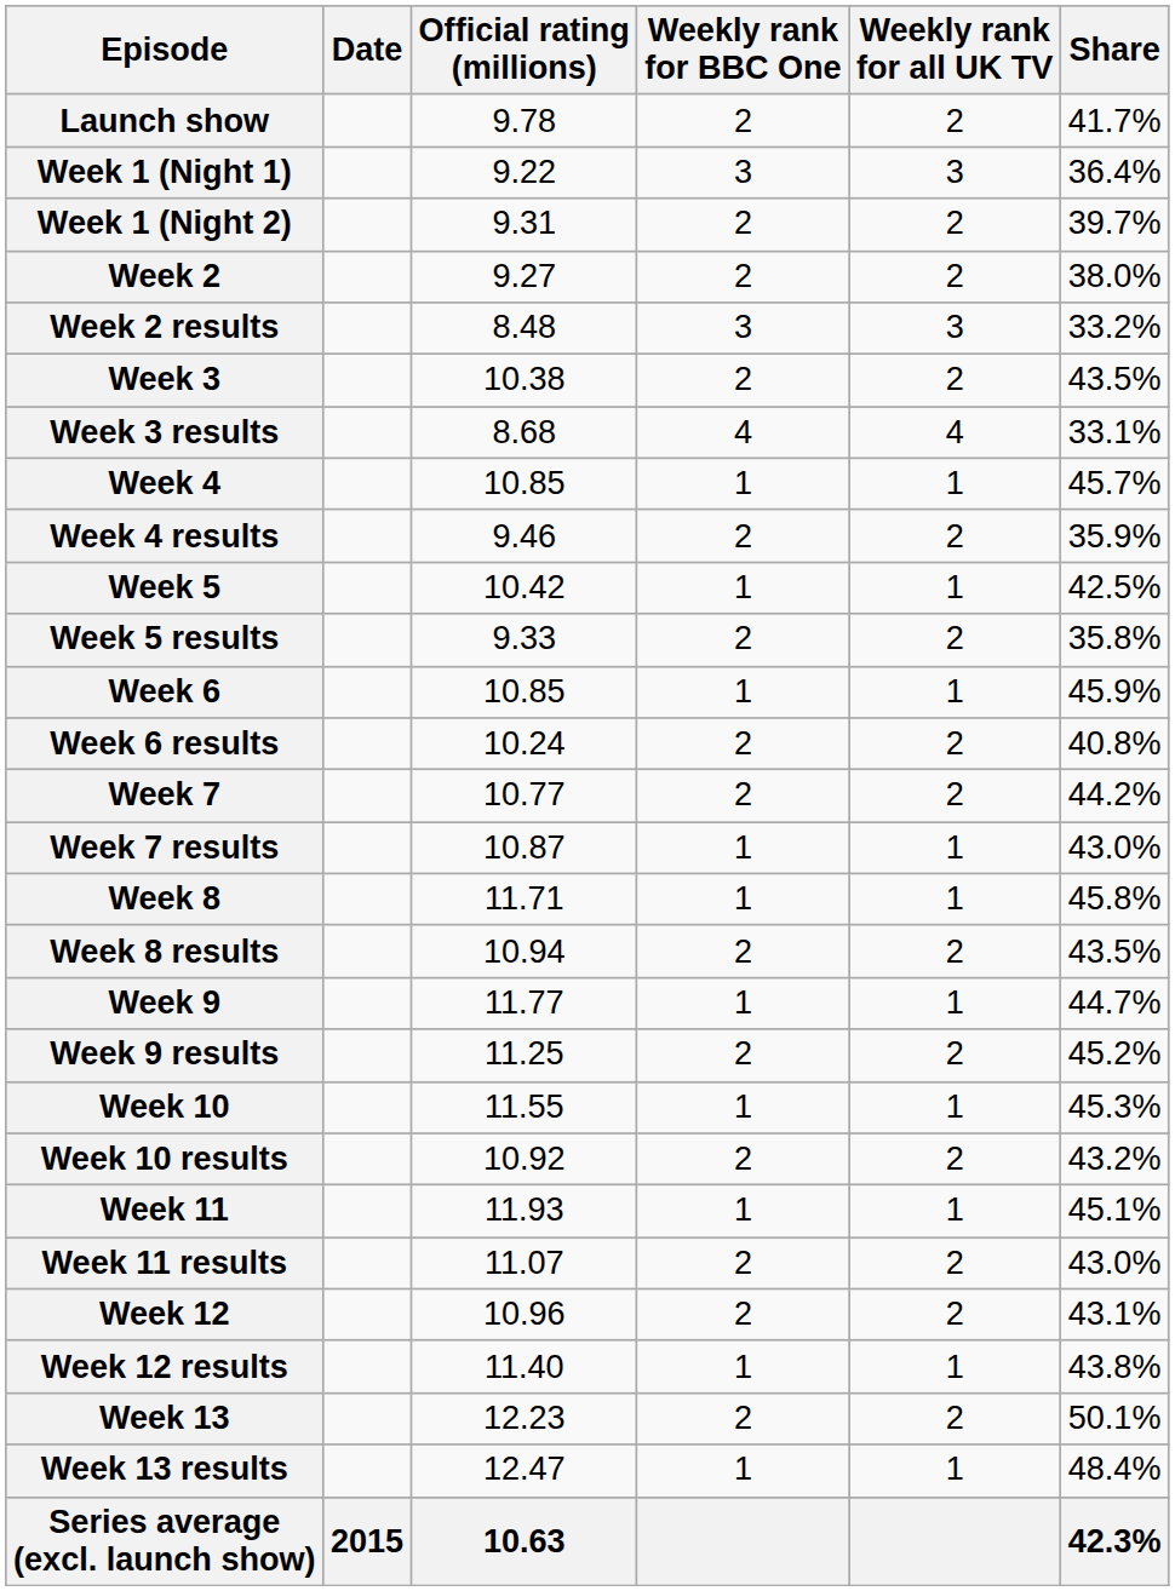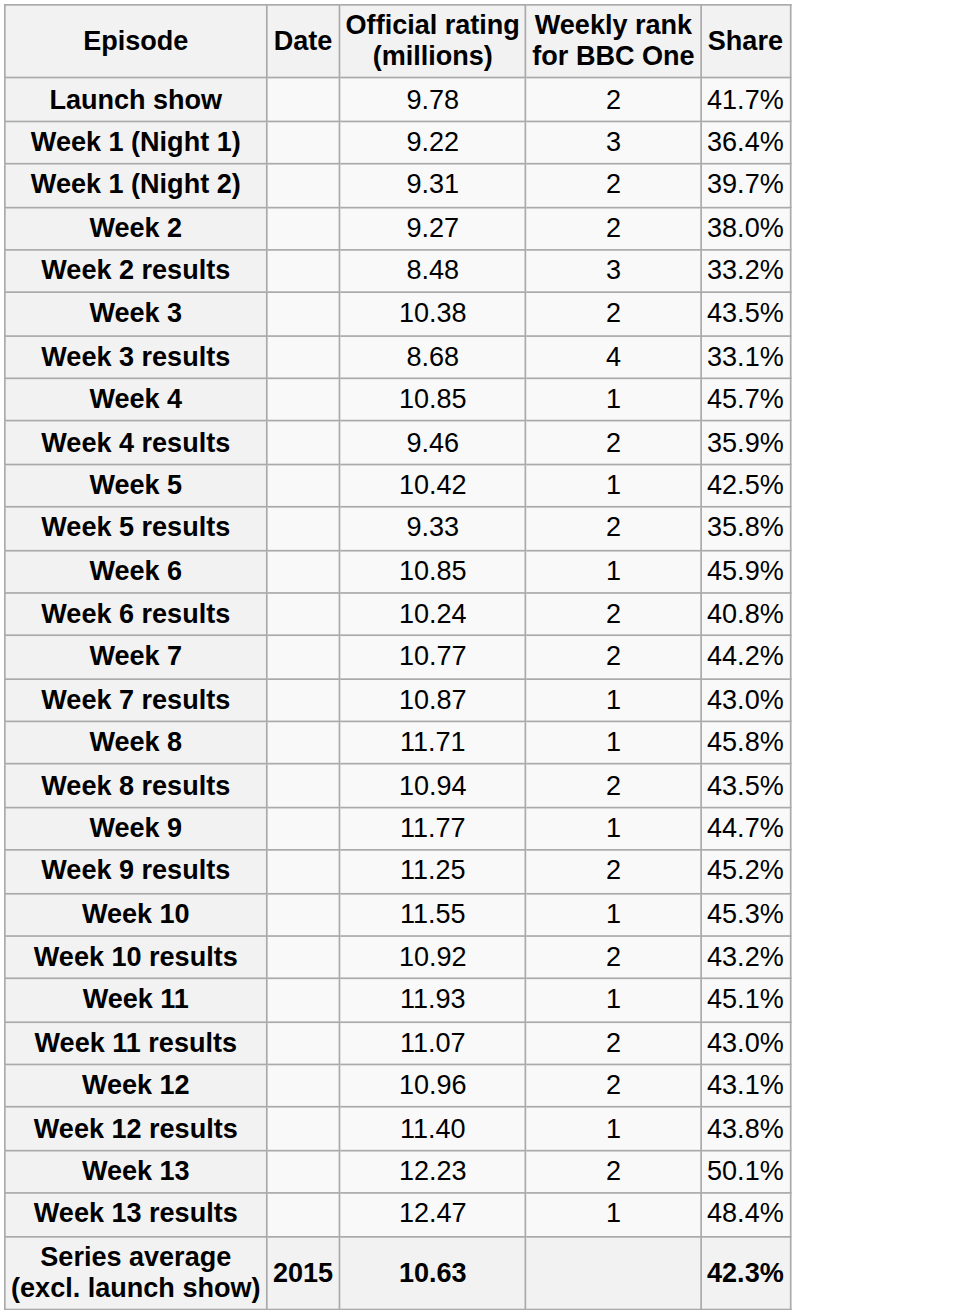 <table class="wikitable sortable" style="text-align:center">
 <tr>
 <th scope="col">Episode</th>
 <th scope="col">Date</th>
 <th scope="col">Official rating<br>(millions)</th>
 <th scope="col">Weekly rank<br>for BBC One</th>
-<th scope="col">Weekly rank<br>for all UK TV</th>
 <th scope="col">Share</th>
 </tr>
 <tr>
 <th scope="row">Launch show</th>
 <td></td>
 <td>9.78</td>
-<td>2</td>
 <td>2</td>
 <td>41.7%</td>
 </tr>
 <tr>
 <th scope="row">Week 1 (Night 1)</th>
 <td></td>
 <td>9.22</td>
 <td>3</td>
-<td>3</td>
 <td>36.4%</td>
 </tr>
 <tr>
 <th scope="row">Week 1 (Night 2)</th>
 <td></td>
 <td>9.31</td>
-<td>2</td>
 <td>2</td>
 <td>39.7%</td>
 </tr>
 <tr>
 <th scope="row">Week 2</th>
 <td></td>
 <td>9.27</td>
 <td>2</td>
-<td>2</td>
 <td>38.0%</td>
 </tr>
 <tr>
 <th scope="row">Week 2 results</th>
 <td></td>
 <td>8.48</td>
-<td>3</td>
 <td>3</td>
 <td>33.2%</td>
 </tr>
 <tr>
 <th scope="row">Week 3</th>
 <td></td>
 <td>10.38</td>
 <td>2</td>
-<td>2</td>
 <td>43.5%</td>
 </tr>
 <tr>
 <th scope="row">Week 3 results</th>
 <td></td>
 <td>8.68</td>
-<td>4</td>
 <td>4</td>
 <td>33.1%</td>
 </tr>
 <tr>
 <th scope="row">Week 4</th>
 <td></td>
 <td>10.85</td>
 <td>1</td>
-<td>1</td>
 <td>45.7%</td>
 </tr>
 <tr>
 <th scope="row">Week 4 results</th>
 <td></td>
 <td>9.46</td>
-<td>2</td>
 <td>2</td>
 <td>35.9%</td>
 </tr>
 <tr>
 <th scope="row">Week 5</th>
 <td></td>
 <td>10.42</td>
 <td>1</td>
-<td>1</td>
 <td>42.5%</td>
 </tr>
 <tr>
 <th scope="row">Week 5 results</th>
 <td></td>
 <td>9.33</td>
-<td>2</td>
 <td>2</td>
 <td>35.8%</td>
 </tr>
 <tr>
 <th scope="row">Week 6</th>
 <td></td>
 <td>10.85</td>
 <td>1</td>
-<td>1</td>
 <td>45.9%</td>
 </tr>
 <tr>
 <th scope="row">Week 6 results</th>
 <td></td>
 <td>10.24</td>
-<td>2</td>
 <td>2</td>
 <td>40.8%</td>
 </tr>
 <tr>
 <th scope="row">Week 7</th>
 <td></td>
 <td>10.77</td>
 <td>2</td>
-<td>2</td>
 <td>44.2%</td>
 </tr>
 <tr>
 <th scope="row">Week 7 results</th>
 <td></td>
 <td>10.87</td>
-<td>1</td>
 <td>1</td>
 <td>43.0%</td>
 </tr>
 <tr>
 <th scope="row">Week 8</th>
 <td></td>
 <td>11.71</td>
 <td>1</td>
-<td>1</td>
 <td>45.8%</td>
 </tr>
 <tr>
 <th scope="row">Week 8 results</th>
 <td></td>
 <td>10.94</td>
-<td>2</td>
 <td>2</td>
 <td>43.5%</td>
 </tr>
 <tr>
 <th scope="row">Week 9</th>
 <td></td>
 <td>11.77</td>
 <td>1</td>
-<td>1</td>
 <td>44.7%</td>
 </tr>
 <tr>
 <th scope="row">Week 9 results</th>
 <td></td>
 <td>11.25</td>
-<td>2</td>
 <td>2</td>
 <td>45.2%</td>
 </tr>
 <tr>
 <th scope="row">Week 10</th>
 <td></td>
 <td>11.55</td>
 <td>1</td>
-<td>1</td>
 <td>45.3%</td>
 </tr>
 <tr>
 <th scope="row">Week 10 results</th>
 <td></td>
 <td>10.92</td>
-<td>2</td>
 <td>2</td>
 <td>43.2%</td>
 </tr>
 <tr>
 <th scope="row">Week 11</th>
 <td></td>
 <td>11.93</td>
 <td>1</td>
-<td>1</td>
 <td>45.1%</td>
 </tr>
 <tr>
 <th scope="row">Week 11 results</th>
 <td></td>
 <td>11.07</td>
-<td>2</td>
 <td>2</td>
 <td>43.0%</td>
 </tr>
 <tr>
 <th scope="row">Week 12</th>
 <td></td>
 <td>10.96</td>
 <td>2</td>
-<td>2</td>
 <td>43.1%</td>
 </tr>
 <tr>
 <th scope="row">Week 12 results</th>
 <td></td>
 <td>11.40</td>
-<td>1</td>
 <td>1</td>
 <td>43.8%</td>
 </tr>
 <tr>
 <th scope="row">Week 13</th>
 <td></td>
 <td>12.23</td>
 <td>2</td>
-<td>2</td>
 <td>50.1%</td>
 </tr>
 <tr>
 <th scope="row">Week 13 results</th>
 <td></td>
 <td>12.47</td>
-<td>1</td>
 <td>1</td>
 <td>48.4%</td>
 </tr>
 <tr>
 <th>Series average<br>(excl. launch show)</th>
 <th>2015</th>
 <th>10.63</th>
 <th></th>
-<th></th>
 <th>42.3%</th>
 </tr>
 </table>
